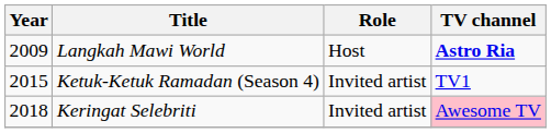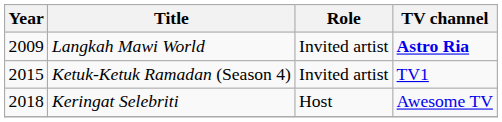 <table class="wikitable">
 <tr>
 <th>Year</th>
 <th>Title</th>
 <th>Role</th>
 <th>TV channel</th>
 </tr>
 <tr>
 <td>2009</td>
 <td><em>Langkah Mawi World</em></td>
-<td>Host</td>
+<td>Invited artist</td>
 <td><strong><a href='#'>Astro Ria</a></strong></td>
 </tr>
 <tr>
 <td>2015</td>
 <td><em>Ketuk-Ketuk Ramadan</em> (Season 4)</td>
 <td>Invited artist</td>
 <td><a href='#'>TV1</a></td>
 </tr>
 <tr>
 <td>2018</td>
 <td><em>Keringat Selebriti</em></td>
-<td>Invited artist</td>
-<td style="background: pink;"><a href='#'>Awesome TV</a></td>
+<td>Host</td>
+<td><a href='#'>Awesome TV</a></td>
 </tr>
 <tr>
 </tr>
 </table>
